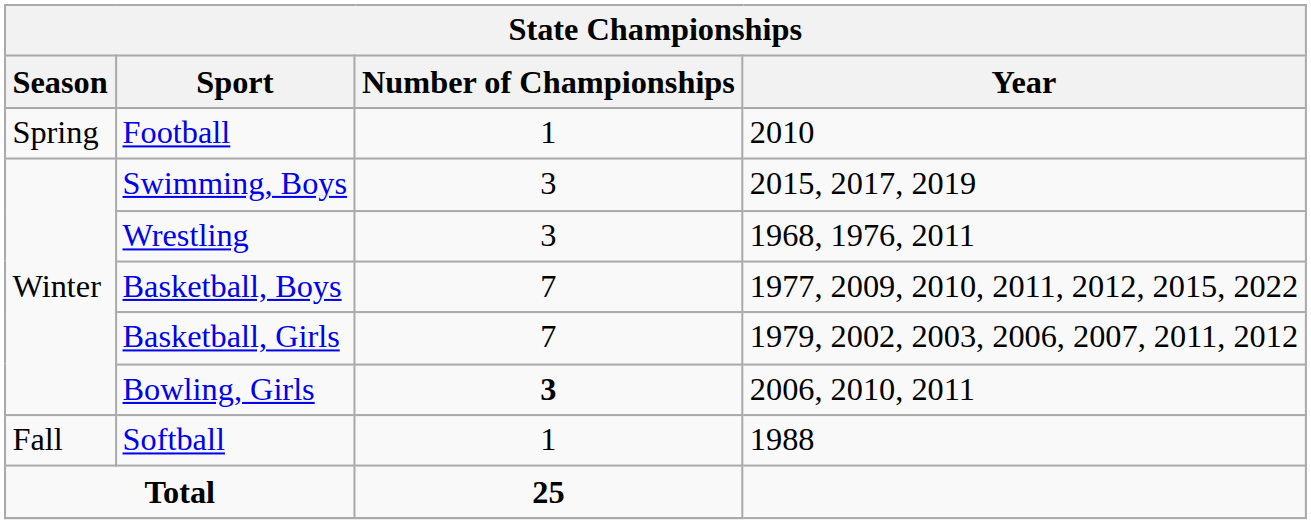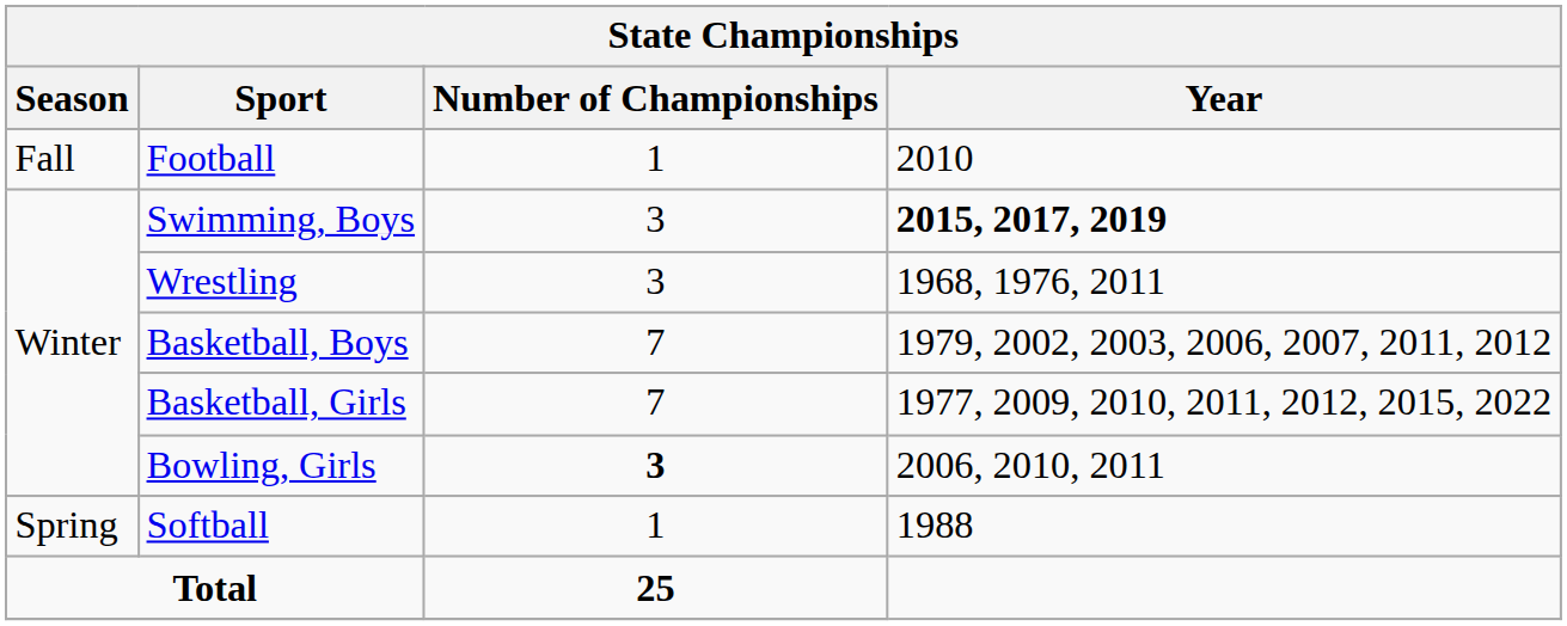 <table class="wikitable">
 <tr>
 <th colspan="4">State Championships</th>
 </tr>
 <tr>
 <th>Season</th>
 <th>Sport</th>
 <th>Number of Championships</th>
 <th>Year</th>
 </tr>
 <tr>
-<td rowspan="1">Spring</td>
+<td rowspan="1">Fall</td>
 <td><a href='#'>Football</a></td>
 <td align="center">1</td>
 <td>2010</td>
 </tr>
 <tr>
 <td rowspan="5">Winter</td>
 <td><a href='#'>Swimming, Boys</a></td>
 <td align="center">3</td>
-<td>2015, 2017, 2019</td>
+<td><strong>2015, 2017, 2019</strong></td>
 </tr>
 <tr>
 <td><a href='#'>Wrestling</a></td>
 <td align="center">3</td>
 <td>1968, 1976, 2011</td>
 </tr>
 <tr>
 <td><a href='#'>Basketball, Boys</a></td>
 <td align="center">7</td>
-<td>1977, 2009, 2010, 2011, 2012, 2015, 2022</td>
+<td>1979, 2002, 2003, 2006, 2007, 2011, 2012</td>
 </tr>
 <tr>
 <td><a href='#'>Basketball, Girls</a></td>
 <td align="center">7</td>
-<td>1979, 2002, 2003, 2006, 2007, 2011, 2012</td>
+<td>1977, 2009, 2010, 2011, 2012, 2015, 2022</td>
 </tr>
 <tr>
 <td><a href='#'>Bowling, Girls</a></td>
 <td align="center"><strong>3</strong></td>
 <td>2006, 2010, 2011</td>
 </tr>
 <tr>
-<td rowspan="1">Fall</td>
+<td rowspan="1">Spring</td>
 <td><a href='#'>Softball</a></td>
 <td align="center">1</td>
 <td>1988</td>
 </tr>
 <tr>
 <td align="center" colspan="2"><strong>Total</strong></td>
 <td align="center"><strong>25</strong></td>
 </tr>
 <tr>
 </tr>
 </table>
